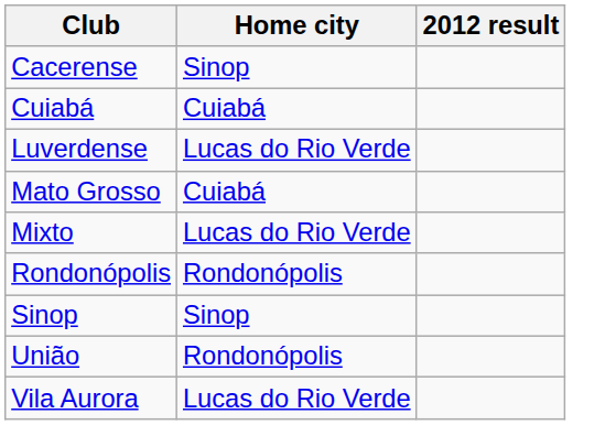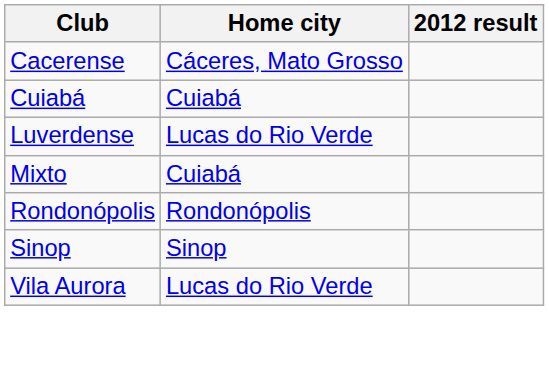 <table class="wikitable sortable">
 <tr>
 <th>Club</th>
 <th>Home city</th>
 <th>2012 result</th>
 </tr>
 <tr>
 <td><a href='#'>Cacerense</a></td>
-<td><a href='#'>Sinop</a></td>
+<td><a href='#'>Cáceres, Mato Grosso</a></td>
 <td></td>
 </tr>
 <tr>
 <td><a href='#'>Cuiabá</a></td>
 <td><a href='#'>Cuiabá</a></td>
 <td></td>
 </tr>
 <tr>
 <td><a href='#'>Luverdense</a></td>
 <td><a href='#'>Lucas do Rio Verde</a></td>
 <td></td>
 </tr>
 <tr>
-<td><a href='#'>Mato Grosso</a></td>
+<td><a href='#'>Mixto</a></td>
 <td><a href='#'>Cuiabá</a></td>
-<td></td>
-</tr>
-<tr>
-<td><a href='#'>Mixto</a></td>
-<td><a href='#'>Lucas do Rio Verde</a></td>
 <td></td>
 </tr>
 <tr>
 <td><a href='#'>Rondonópolis</a></td>
 <td><a href='#'>Rondonópolis</a></td>
 <td></td>
 </tr>
 <tr>
 <td><a href='#'>Sinop</a></td>
 <td><a href='#'>Sinop</a></td>
 <td></td>
 </tr>
 <tr>
-<td><a href='#'>União</a></td>
-<td><a href='#'>Rondonópolis</a></td>
-<td></td>
-</tr>
-<tr>
 <td><a href='#'>Vila Aurora</a></td>
 <td><a href='#'>Lucas do Rio Verde</a></td>
 <td></td>
 </tr>
 </table>
